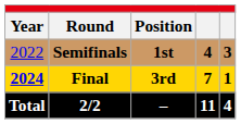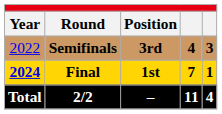 <table class="wikitable" style="text-align: center;">
 <tr>
 <th style="background:#E70013;" colspan="5"><a href='#'></a></th>
 </tr>
 <tr>
 <th>Year</th>
 <th>Round</th>
 <th>Position</th>
 <th></th>
 <th></th>
 </tr>
 <tr style="background:#CC9965;">
 <td> <a href='#'>2022</a></td>
 <td><strong>Semifinals</strong></td>
-<td><strong>1st</strong></td>
+<td><strong>3rd</strong></td>
 <td><strong>4</strong></td>
 <td><strong>3</strong></td>
 </tr>
 <tr style="background:#FFD604;">
 <td><strong> <a href='#'>2024</a></strong></td>
 <td><strong>Final</strong></td>
-<td><strong>3rd</strong></td>
+<td><strong>1st</strong></td>
 <td><strong>7</strong></td>
 <td><strong>1</strong></td>
 </tr>
 <tr>
 <th style="color:white; background:#000000;">Total</th>
 <th style="color:white; background:#000000;">2/2</th>
 <th style="color:white; background:#000000;">–</th>
 <th style="color:white; background:#000000;">11</th>
 <th style="color:white; background:#000000;">4</th>
 </tr>
 </table>
